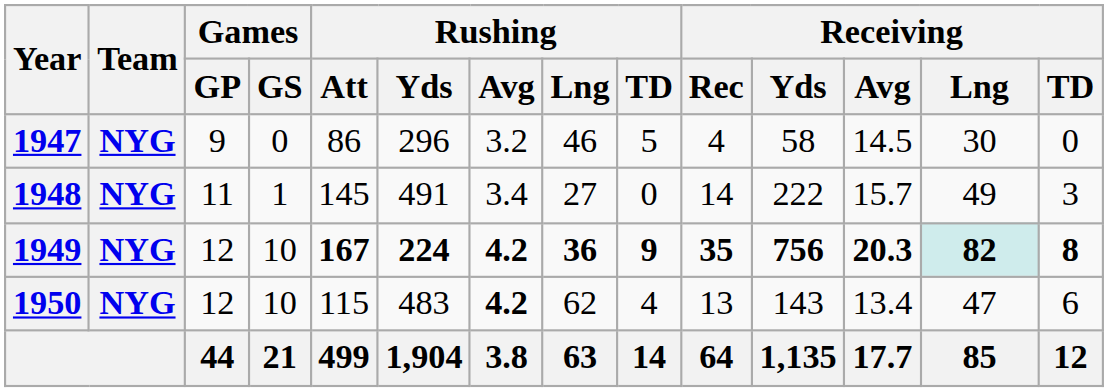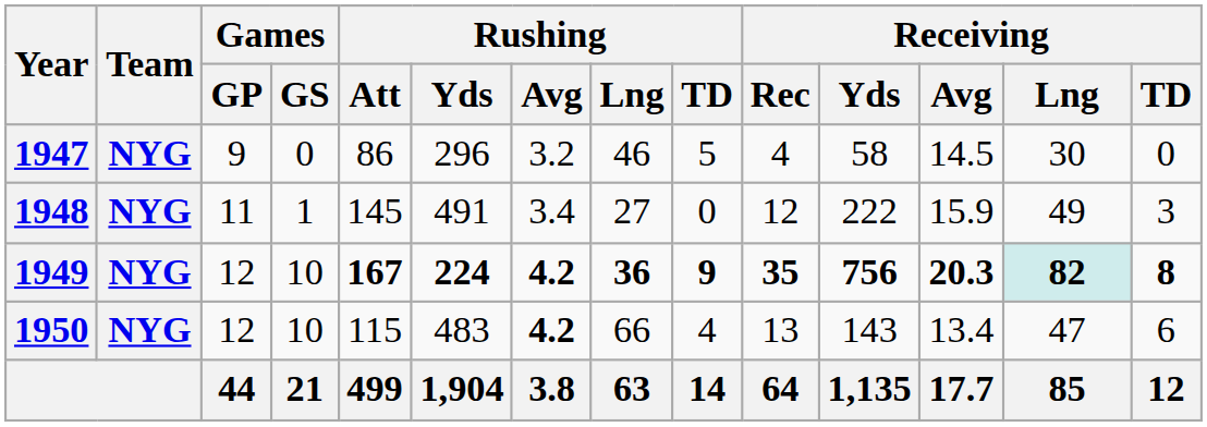 <table class="wikitable" style="text-align:center;">
 <tr>
 <th rowspan="2">Year</th>
 <th rowspan="2">Team</th>
 <th colspan="2">Games</th>
 <th colspan="5">Rushing</th>
 <th colspan="5">Receiving</th>
 </tr>
 <tr>
 <th>GP</th>
 <th>GS</th>
 <th>Att</th>
 <th>Yds</th>
 <th>Avg</th>
 <th>Lng</th>
 <th>TD</th>
 <th>Rec</th>
 <th>Yds</th>
 <th>Avg</th>
 <th>Lng</th>
 <th>TD</th>
 </tr>
 <tr>
 <th><a href='#'>1947</a></th>
 <th><a href='#'>NYG</a></th>
 <td>9</td>
 <td>0</td>
 <td>86</td>
 <td>296</td>
 <td>3.2</td>
 <td>46</td>
 <td>5</td>
 <td>4</td>
 <td>58</td>
 <td>14.5</td>
 <td>30</td>
 <td>0</td>
 </tr>
 <tr>
 <th><a href='#'>1948</a></th>
 <th><a href='#'>NYG</a></th>
 <td>11</td>
 <td>1</td>
 <td>145</td>
 <td>491</td>
 <td>3.4</td>
 <td>27</td>
 <td>0</td>
-<td>14</td>
+<td>12</td>
 <td>222</td>
-<td>15.7</td>
+<td>15.9</td>
 <td>49</td>
 <td>3</td>
 </tr>
 <tr>
 <th><a href='#'>1949</a></th>
 <th><a href='#'>NYG</a></th>
 <td>12</td>
 <td>10</td>
 <td><strong>167</strong></td>
 <td><strong>224</strong></td>
 <td><strong>4.2</strong></td>
 <td><strong>36</strong></td>
 <td><strong>9</strong></td>
 <td><strong>35</strong></td>
 <td><strong>756</strong></td>
 <td><strong>20.3</strong></td>
 <td style="background:#cfecec; width:3em;"><strong>82</strong></td>
 <td><strong>8</strong></td>
 </tr>
 <tr>
 <th><a href='#'>1950</a></th>
 <th><a href='#'>NYG</a></th>
 <td>12</td>
 <td>10</td>
 <td>115</td>
 <td>483</td>
 <td><strong>4.2</strong></td>
-<td>62</td>
+<td>66</td>
 <td>4</td>
 <td>13</td>
 <td>143</td>
 <td>13.4</td>
 <td>47</td>
 <td>6</td>
 </tr>
 <tr>
 <th colspan="2"></th>
 <th>44</th>
 <th>21</th>
 <th>499</th>
 <th>1,904</th>
 <th>3.8</th>
 <th>63</th>
 <th>14</th>
 <th>64</th>
 <th>1,135</th>
 <th>17.7</th>
 <th>85</th>
 <th>12</th>
 </tr>
 </table>
